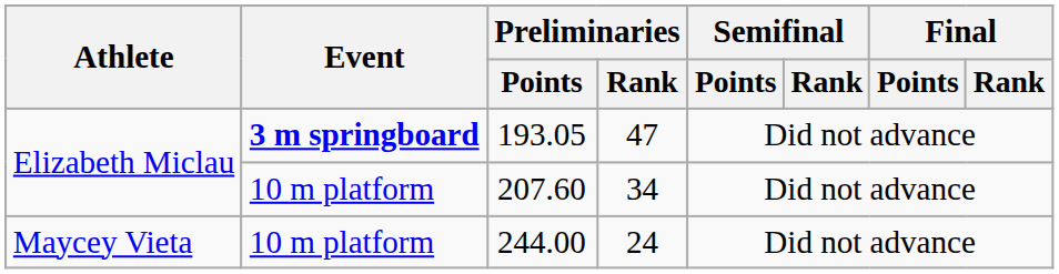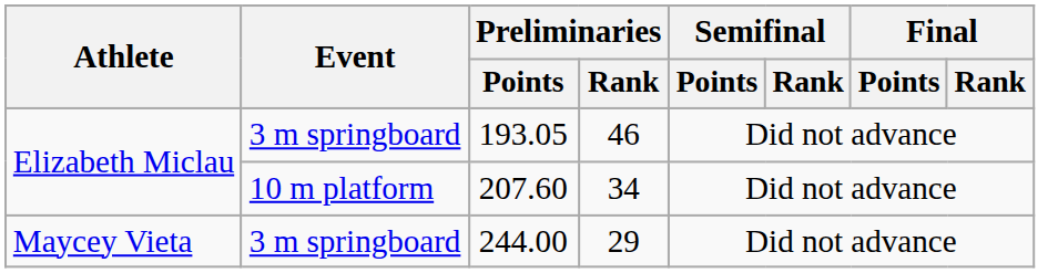 <table class="wikitable" style="text-align:center; font-size:90%;">
 <tr>
 <th rowspan=2>Athlete</th>
 <th rowspan=2>Event</th>
 <th colspan=2>Preliminaries</th>
 <th colspan=2>Semifinal</th>
 <th colspan=2>Final</th>
 </tr>
 <tr style="font-size:95%">
 <th>Points</th>
 <th>Rank</th>
 <th>Points</th>
 <th>Rank</th>
 <th>Points</th>
 <th>Rank</th>
 </tr>
 <tr>
 <td align=left rowspan=2><a href='#'>Elizabeth Miclau</a></td>
-<td align=left><strong><a href='#'>3 m springboard</a></strong></td>
+<td align=left><a href='#'>3 m springboard</a></td>
 <td>193.05</td>
-<td>47</td>
+<td>46</td>
 <td colspan=4>Did not advance</td>
 </tr>
 <tr>
 <td align=left><a href='#'>10 m platform</a></td>
 <td>207.60</td>
 <td>34</td>
 <td colspan=4>Did not advance</td>
 </tr>
 <tr>
 <td align=left><a href='#'>Maycey Vieta</a></td>
-<td align=left><a href='#'>10 m platform</a></td>
+<td align=left><a href='#'>3 m springboard</a></td>
 <td>244.00</td>
-<td>24</td>
+<td>29</td>
 <td colspan=4>Did not advance</td>
 </tr>
 </table>
